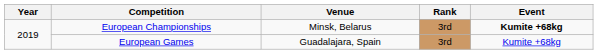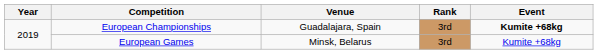 <table class="wikitable sortable" width=45% style="font-size:90%; text-align:center;">
 <tr>
 <th>Year</th>
 <th>Competition</th>
 <th>Venue</th>
 <th>Rank</th>
 <th>Event</th>
 </tr>
 <tr>
 <td rowspan=2>2019</td>
 <td><a href='#'>European Championships</a></td>
-<td>Minsk, Belarus</td>
+<td>Guadalajara, Spain</td>
 <td bgcolor="cc9966">3rd</td>
 <td><strong>Kumite +68kg</strong></td>
 </tr>
 <tr>
 <td><a href='#'>European Games</a></td>
-<td>Guadalajara, Spain</td>
+<td>Minsk, Belarus</td>
 <td bgcolor="cc9966">3rd</td>
 <td><a href='#'>Kumite +68kg</a></td>
 </tr>
 </table>
